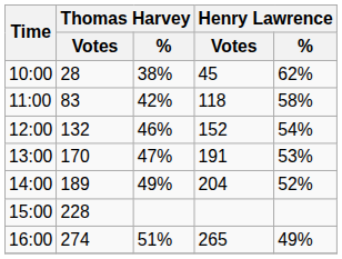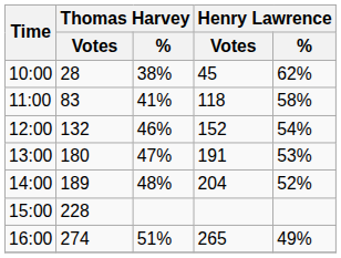 <table class="wikitable">
 <tr>
 <th rowspan="2">Time</th>
 <th colspan="2">Thomas Harvey</th>
 <th colspan="2">Henry Lawrence</th>
 </tr>
 <tr>
 <th>Votes</th>
 <th>%</th>
 <th>Votes</th>
 <th>%</th>
 </tr>
 <tr>
 <td>10:00</td>
 <td>28</td>
 <td>38%</td>
 <td>45</td>
 <td>62%</td>
 </tr>
 <tr>
 <td>11:00</td>
 <td>83</td>
-<td>42%</td>
+<td>41%</td>
 <td>118</td>
 <td>58%</td>
 </tr>
 <tr>
 <td>12:00</td>
 <td>132</td>
 <td>46%</td>
 <td>152</td>
 <td>54%</td>
 </tr>
 <tr>
 <td>13:00</td>
-<td>170</td>
+<td>180</td>
 <td>47%</td>
 <td>191</td>
 <td>53%</td>
 </tr>
 <tr>
 <td>14:00</td>
 <td>189</td>
-<td>49%</td>
+<td>48%</td>
 <td>204</td>
 <td>52%</td>
 </tr>
 <tr>
 <td>15:00</td>
 <td>228</td>
 <td></td>
 <td></td>
 <td></td>
 </tr>
 <tr>
 <td>16:00</td>
 <td>274</td>
 <td>51%</td>
 <td>265</td>
 <td>49%</td>
 </tr>
 <tr>
 </tr>
 </table>
